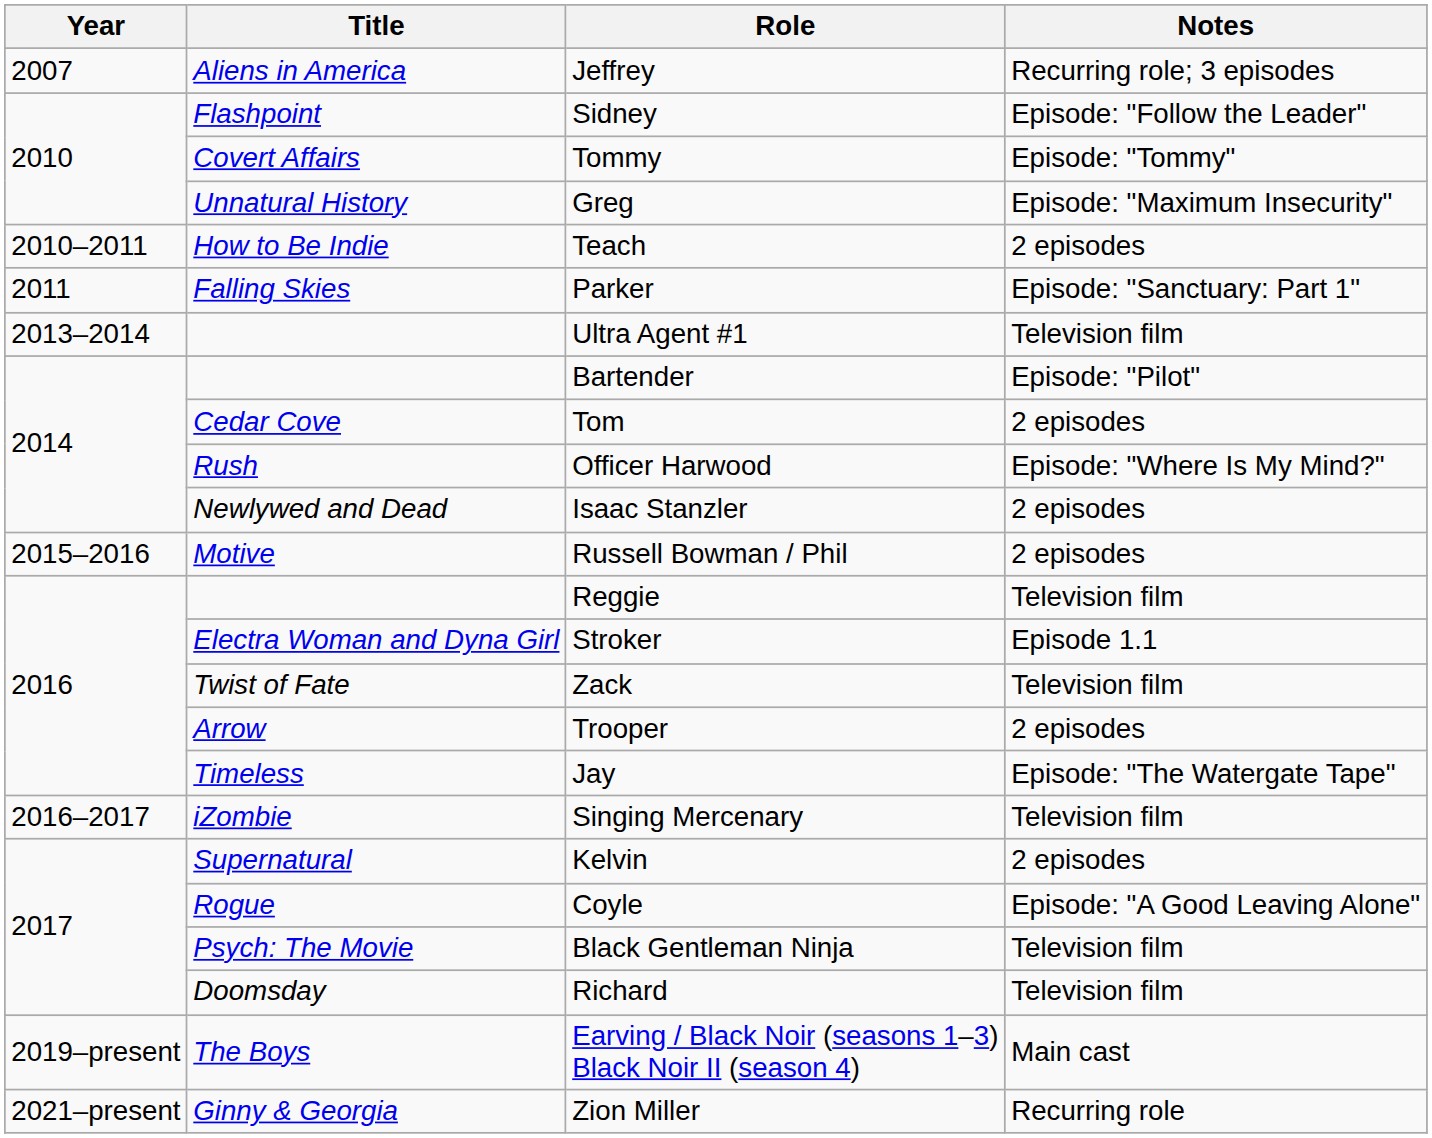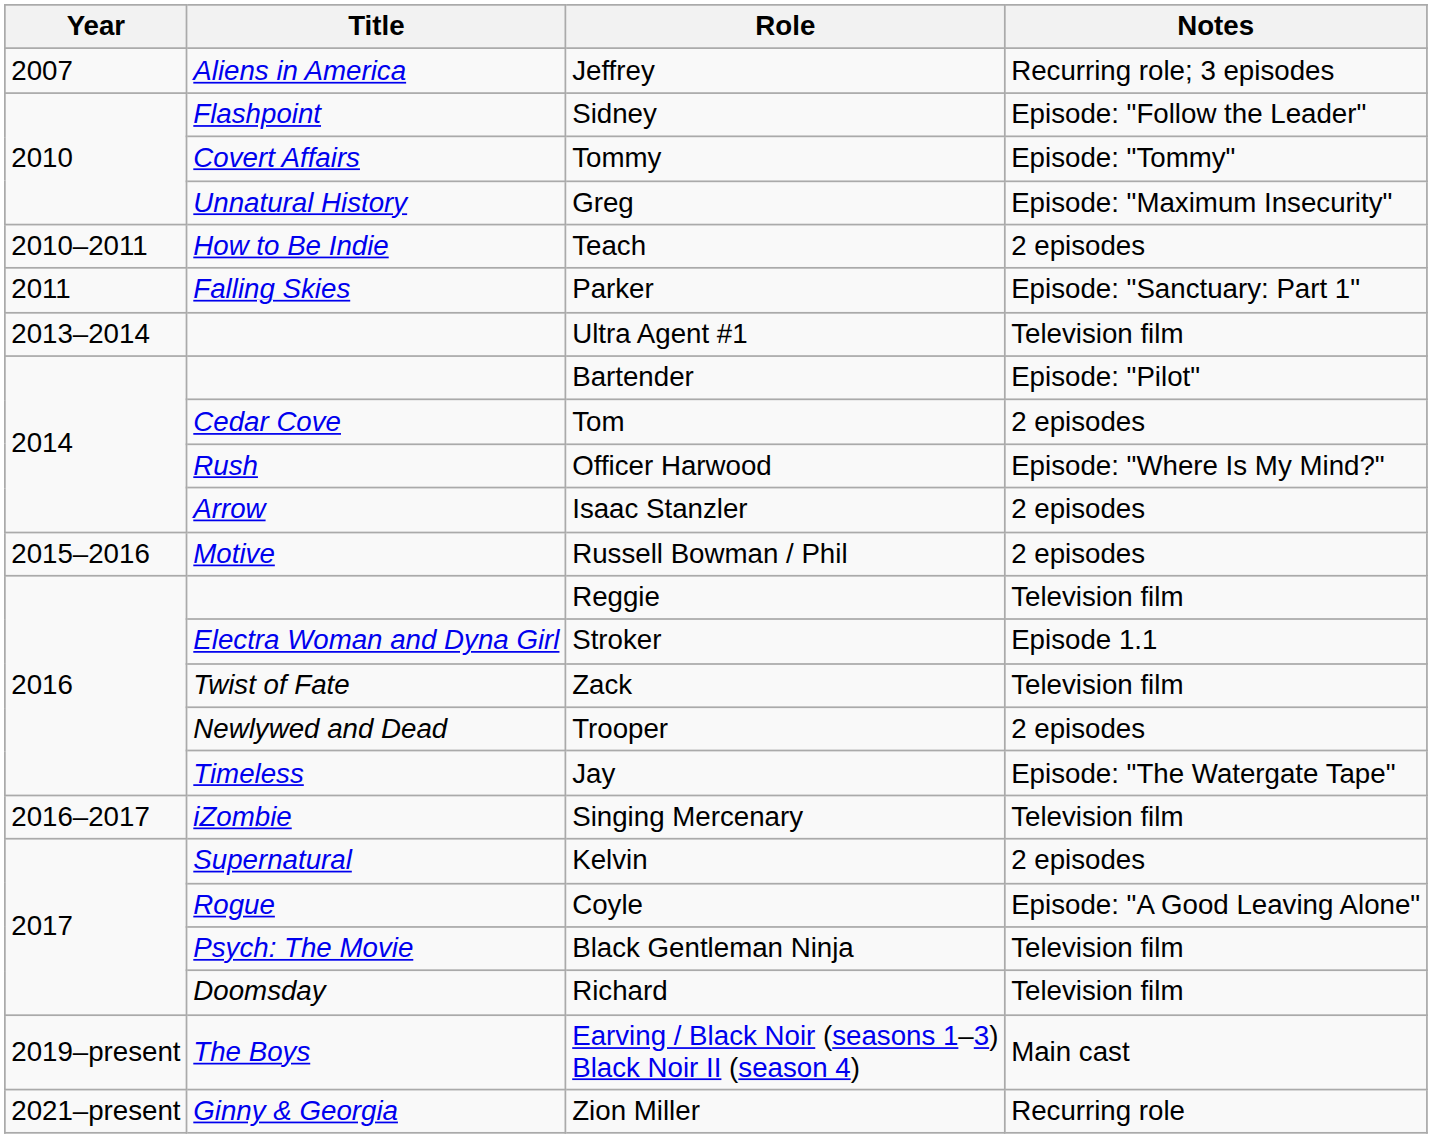 <table class="wikitable sortable">
 <tr>
 <th>Year</th>
 <th>Title</th>
 <th>Role</th>
 <th class="unsortable">Notes</th>
 </tr>
 <tr>
 <td>2007</td>
 <td><em><a href='#'>Aliens in America</a></em></td>
 <td>Jeffrey</td>
 <td>Recurring role; 3 episodes</td>
 </tr>
 <tr>
 <td rowspan="3">2010</td>
 <td><em><a href='#'>Flashpoint</a></em></td>
 <td>Sidney</td>
 <td>Episode: "Follow the Leader"</td>
 </tr>
 <tr>
 <td><em><a href='#'>Covert Affairs</a></em></td>
 <td>Tommy</td>
 <td>Episode: "Tommy"</td>
 </tr>
 <tr>
 <td><em><a href='#'>Unnatural History</a></em></td>
 <td>Greg</td>
 <td>Episode: "Maximum Insecurity"</td>
 </tr>
 <tr>
 <td>2010–2011</td>
 <td><em><a href='#'>How to Be Indie</a></em></td>
 <td>Teach</td>
 <td>2 episodes</td>
 </tr>
 <tr>
 <td>2011</td>
 <td><em><a href='#'>Falling Skies</a></em></td>
 <td>Parker</td>
 <td>Episode: "Sanctuary: Part 1"</td>
 </tr>
 <tr>
 <td>2013–2014</td>
 <td></td>
 <td>Ultra Agent #1</td>
 <td>Television film</td>
 </tr>
 <tr>
 <td rowspan="4">2014</td>
 <td></td>
 <td>Bartender</td>
 <td>Episode: "Pilot"</td>
 </tr>
 <tr>
 <td><em><a href='#'>Cedar Cove</a></em></td>
 <td>Tom</td>
 <td>2 episodes</td>
 </tr>
 <tr>
 <td><em><a href='#'>Rush</a></em></td>
 <td>Officer Harwood</td>
 <td>Episode: "Where Is My Mind?"</td>
 </tr>
 <tr>
-<td><em>Newlywed and Dead</em></td>
+<td><em><a href='#'>Arrow</a></em></td>
 <td>Isaac Stanzler</td>
 <td>2 episodes</td>
 </tr>
 <tr>
 <td>2015–2016</td>
 <td><em><a href='#'>Motive</a></em></td>
 <td>Russell Bowman / Phil</td>
 <td>2 episodes</td>
 </tr>
 <tr>
 <td rowspan="5">2016</td>
 <td></td>
 <td>Reggie</td>
 <td>Television film</td>
 </tr>
 <tr>
 <td><em><a href='#'>Electra Woman and Dyna Girl</a></em></td>
 <td>Stroker</td>
 <td>Episode 1.1</td>
 </tr>
 <tr>
 <td><em>Twist of Fate</em></td>
 <td>Zack</td>
 <td>Television film</td>
 </tr>
 <tr>
-<td><em><a href='#'>Arrow</a></em></td>
+<td><em>Newlywed and Dead</em></td>
 <td>Trooper</td>
 <td>2 episodes</td>
 </tr>
 <tr>
 <td><em><a href='#'>Timeless</a></em></td>
 <td>Jay</td>
 <td>Episode: "The Watergate Tape"</td>
 </tr>
 <tr>
 <td>2016–2017</td>
 <td><em><a href='#'>iZombie</a></em></td>
 <td>Singing Mercenary</td>
 <td>Television film</td>
 </tr>
 <tr>
 <td rowspan="4">2017</td>
 <td><em><a href='#'>Supernatural</a></em></td>
 <td>Kelvin</td>
 <td>2 episodes</td>
 </tr>
 <tr>
 <td><em><a href='#'>Rogue</a></em></td>
 <td>Coyle</td>
 <td>Episode: "A Good Leaving Alone"</td>
 </tr>
 <tr>
 <td><em><a href='#'>Psych: The Movie</a></em></td>
 <td>Black Gentleman Ninja</td>
 <td>Television film</td>
 </tr>
 <tr>
 <td><em>Doomsday</em></td>
 <td>Richard</td>
 <td>Television film</td>
 </tr>
 <tr>
 <td>2019–present</td>
 <td data-sort-value="Boys, The"><em><a href='#'>The Boys</a></em></td>
 <td><a href='#'>Earving / Black Noir</a> (<a href='#'>seasons 1</a>–<a href='#'>3</a>)<br><a href='#'>Black Noir II</a> (<a href='#'>season 4</a>)</td>
 <td>Main cast</td>
 </tr>
 <tr>
 <td>2021–present</td>
 <td><em><a href='#'>Ginny & Georgia</a></em></td>
 <td>Zion Miller</td>
 <td>Recurring role</td>
 </tr>
 </table>
